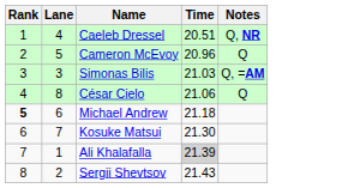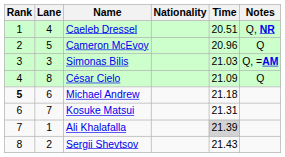 <table class="wikitable sortable" style="text-align:center">
 <tr>
 <th>Rank</th>
 <th>Lane</th>
 <th>Name</th>
+<th>Nationality</th>
 <th>Time</th>
 <th>Notes</th>
 </tr>
 <tr bgcolor=ccffcc>
 <td>1</td>
 <td>4</td>
 <td align=left><a href='#'>Caeleb Dressel</a></td>
+<td align=left></td>
 <td>20.51</td>
 <td>Q, <strong><a href='#'>NR</a></strong></td>
 </tr>
 <tr bgcolor=ccffcc>
 <td>2</td>
 <td>5</td>
 <td align=left><a href='#'>Cameron McEvoy</a></td>
+<td align=left></td>
 <td>20.96</td>
 <td>Q</td>
 </tr>
 <tr bgcolor=ccffcc>
 <td>3</td>
 <td>3</td>
 <td align=left><a href='#'>Simonas Bilis</a></td>
+<td align=left></td>
 <td>21.03</td>
 <td>Q, =<strong><a href='#'>AM</a></strong></td>
 </tr>
 <tr bgcolor=ccffcc>
 <td>4</td>
 <td>8</td>
 <td align=left><a href='#'>César Cielo</a></td>
-<td>21.06</td>
+<td align=left></td>
+<td>21.09</td>
 <td>Q</td>
 </tr>
 <tr>
 <td><strong>5</strong></td>
 <td>6</td>
 <td align=left><a href='#'>Michael Andrew</a></td>
+<td align=left></td>
 <td>21.18</td>
 <td></td>
 </tr>
 <tr>
 <td>6</td>
 <td>7</td>
 <td align=left><a href='#'>Kosuke Matsui</a></td>
-<td>21.30</td>
+<td align=left></td>
+<td>21.31</td>
 <td></td>
 </tr>
 <tr>
 <td>7</td>
 <td>1</td>
 <td align=left><a href='#'>Ali Khalafalla</a></td>
+<td align=left></td>
 <td style="background: lightgrey;">21.39</td>
 <td></td>
 </tr>
 <tr>
 <td>8</td>
 <td>2</td>
 <td align=left><a href='#'>Sergii Shevtsov</a></td>
+<td align=left></td>
 <td>21.43</td>
 <td></td>
 </tr>
 </table>
